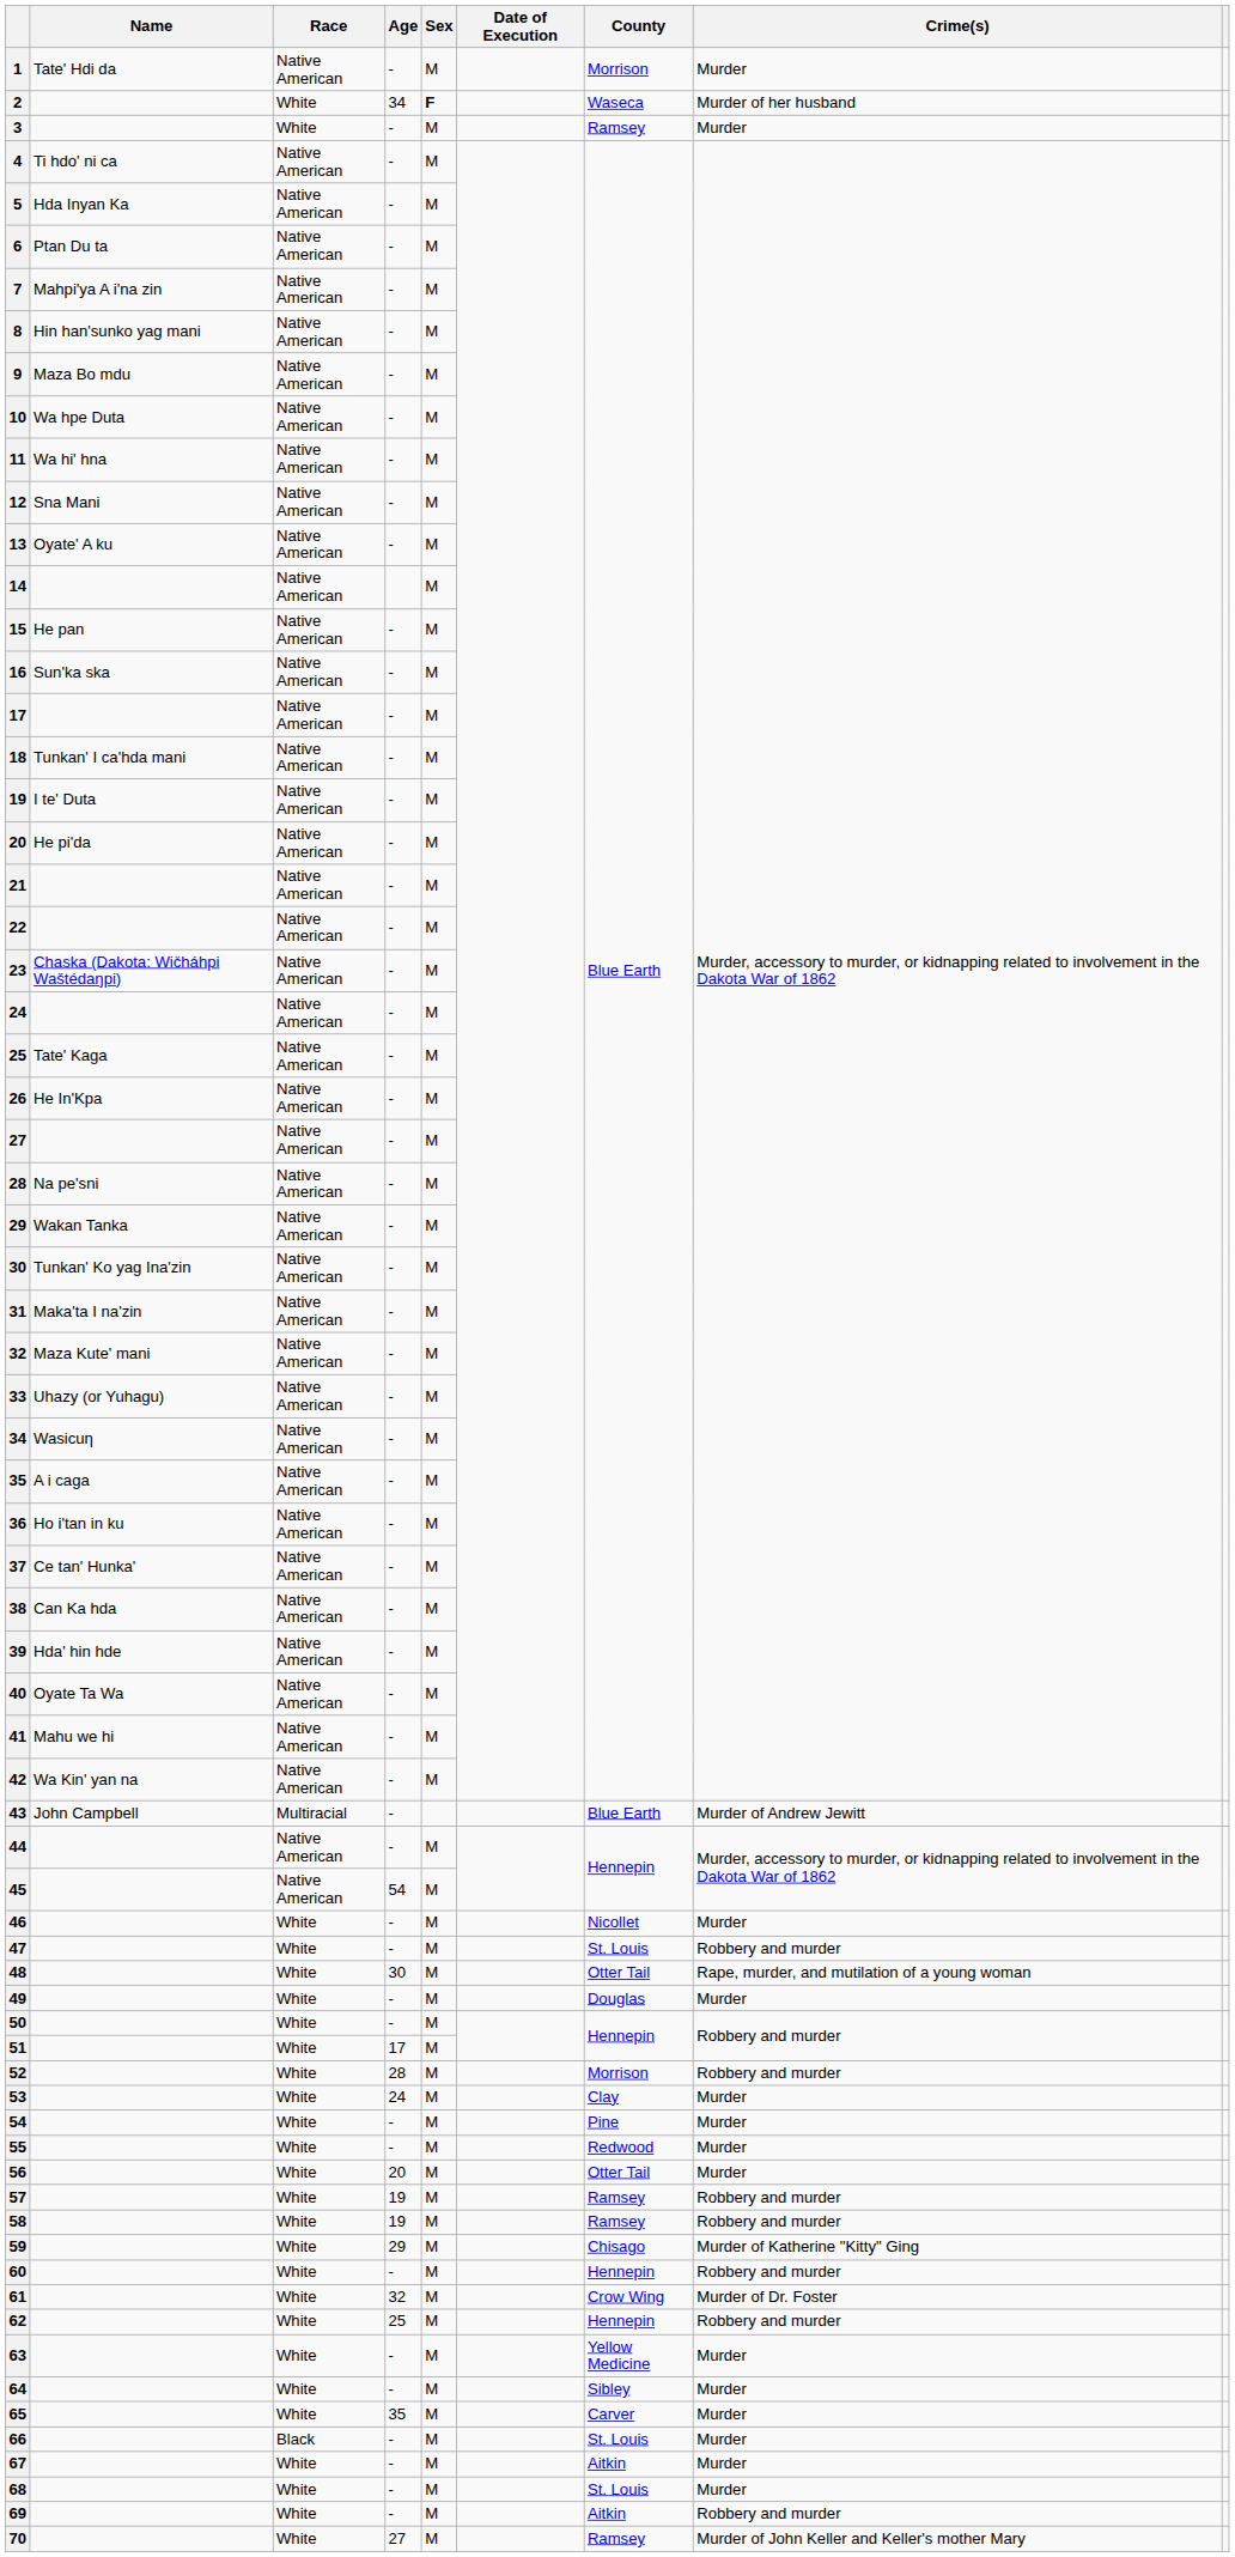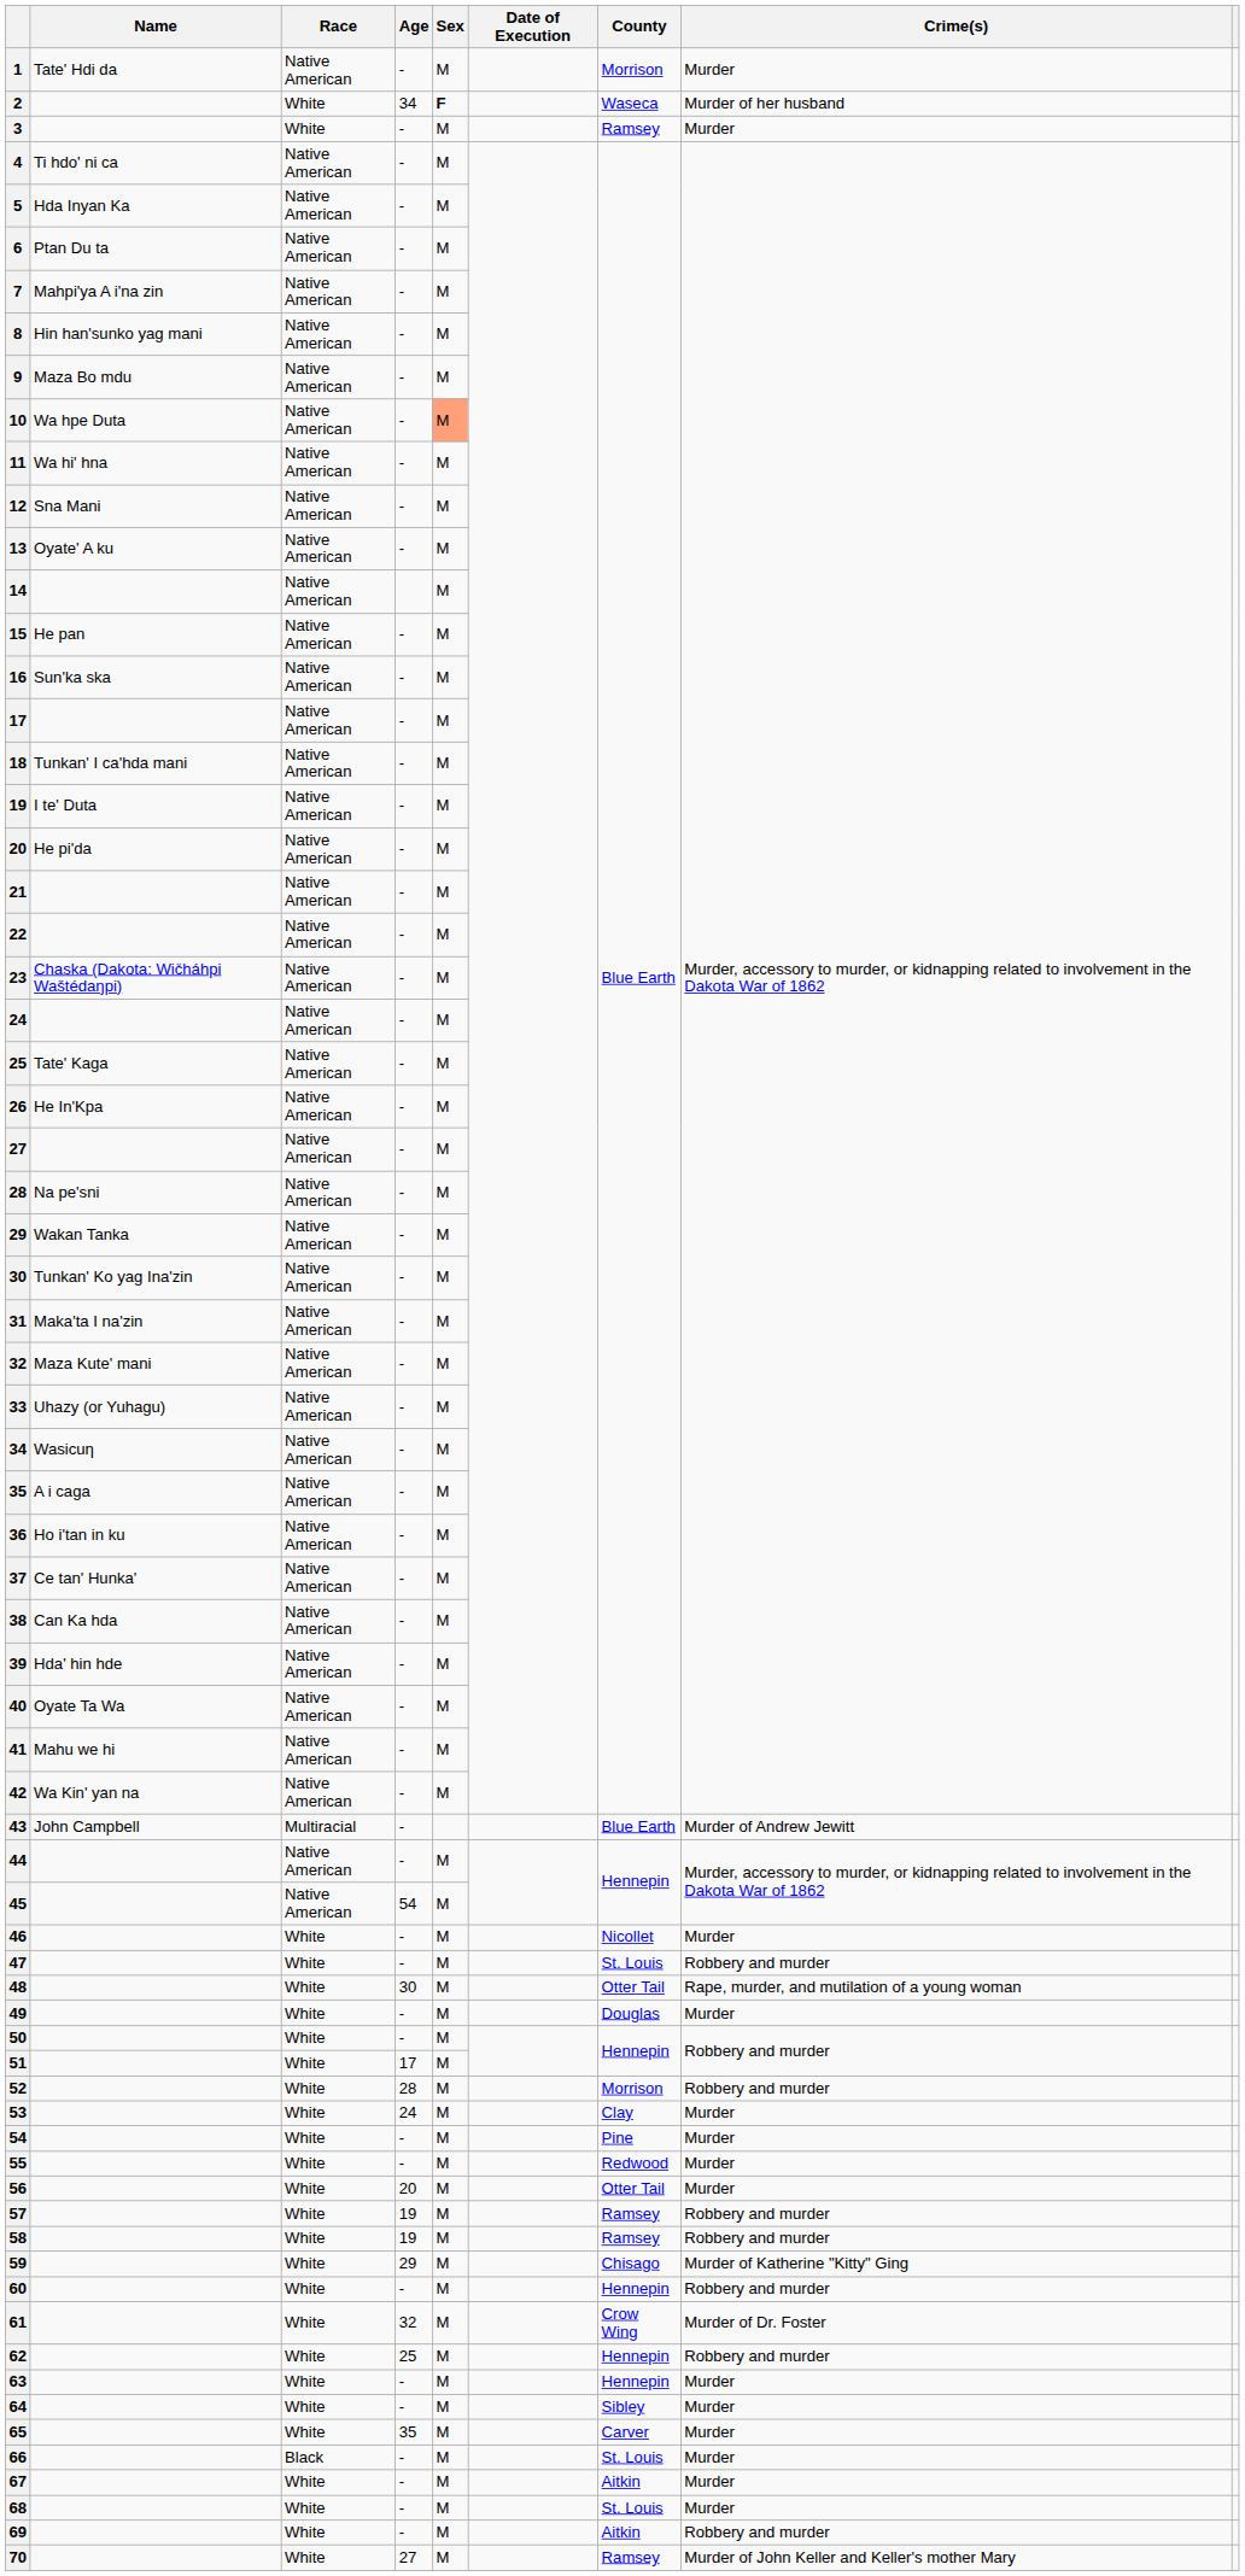 <table class="wikitable sortable">
 <tr>
 <th scope="col"></th>
 <th scope="col">Name</th>
 <th scope="col">Race</th>
 <th scope="col">Age</th>
 <th scope="col">Sex</th>
 <th data-sort-type="date" scope="col">Date of Execution</th>
 <th scope="col">County</th>
 <th scope="col">Crime(s)</th>
 <th></th>
 </tr>
 <tr>
 <th scope="row">1</th>
 <td>Tate' Hdi da</td>
 <td>Native American</td>
 <td>-</td>
 <td>M</td>
 <td></td>
 <td><a href='#'>Morrison</a></td>
 <td>Murder</td>
 <td></td>
 </tr>
 <tr>
 <th>2</th>
 <td></td>
 <td>White</td>
 <td>34</td>
 <td><strong>F</strong></td>
 <td></td>
 <td><a href='#'>Waseca</a></td>
 <td>Murder of her husband</td>
 <td></td>
 </tr>
 <tr>
 <th>3</th>
 <td></td>
 <td>White</td>
 <td>-</td>
 <td>M</td>
 <td></td>
 <td><a href='#'>Ramsey</a></td>
 <td>Murder</td>
 <td></td>
 </tr>
 <tr>
 <th>4</th>
 <td>Ti hdo' ni ca</td>
 <td>Native American</td>
 <td>-</td>
 <td>M</td>
 <td rowspan="39"></td>
 <td rowspan="39"><a href='#'>Blue Earth</a></td>
 <td rowspan="39">Murder, accessory to murder, or kidnapping related to involvement in the <a href='#'>Dakota War of 1862</a></td>
 <td rowspan="39"></td>
 </tr>
 <tr>
 <th scope="row">5</th>
 <td>Hda Inyan Ka</td>
 <td>Native American</td>
 <td>-</td>
 <td>M</td>
 </tr>
 <tr>
 <th>6</th>
 <td>Ptan Du ta</td>
 <td>Native American</td>
 <td>-</td>
 <td>M</td>
 </tr>
 <tr>
 <th>7</th>
 <td>Mahpi'ya A i'na zin</td>
 <td>Native American</td>
 <td>-</td>
 <td>M</td>
 </tr>
 <tr>
 <th scope="row">8</th>
 <td>Hin han'sunko yag mani</td>
 <td>Native American</td>
 <td>-</td>
 <td>M</td>
 </tr>
 <tr>
 <th>9</th>
 <td>Maza Bo mdu</td>
 <td>Native American</td>
 <td>-</td>
 <td>M</td>
 </tr>
 <tr>
 <th>10</th>
 <td>Wa hpe Duta</td>
 <td>Native American</td>
 <td>-</td>
-<td>M</td>
+<td style="background: lightsalmon;">M</td>
 </tr>
 <tr>
 <th>11</th>
 <td>Wa hi' hna</td>
 <td>Native American</td>
 <td>-</td>
 <td>M</td>
 </tr>
 <tr>
 <th>12</th>
 <td>Sna Mani</td>
 <td>Native American</td>
 <td>-</td>
 <td>M</td>
 </tr>
 <tr>
 <th scope="row">13</th>
 <td>Oyate' A ku</td>
 <td>Native American</td>
 <td>-</td>
 <td>M</td>
 </tr>
 <tr>
 <th>14</th>
 <td></td>
 <td>Native American</td>
 <td></td>
 <td>M</td>
 </tr>
 <tr>
 <th>15</th>
 <td>He pan</td>
 <td>Native American</td>
 <td>-</td>
 <td>M</td>
 </tr>
 <tr>
 <th>16</th>
 <td>Sun'ka ska</td>
 <td>Native American</td>
 <td>-</td>
 <td>M</td>
 </tr>
 <tr>
 <th scope="row">17</th>
 <td></td>
 <td>Native American</td>
 <td>-</td>
 <td>M</td>
 </tr>
 <tr>
 <th>18</th>
 <td>Tunkan' I ca'hda mani</td>
 <td>Native American</td>
 <td>-</td>
 <td>M</td>
 </tr>
 <tr>
 <th>19</th>
 <td>I te' Duta</td>
 <td>Native American</td>
 <td>-</td>
 <td>M</td>
 </tr>
 <tr>
 <th scope="row">20</th>
 <td>He pi'da</td>
 <td>Native American</td>
 <td>-</td>
 <td>M</td>
 </tr>
 <tr>
 <th>21</th>
 <td></td>
 <td>Native American</td>
 <td>-</td>
 <td>M</td>
 </tr>
 <tr>
 <th>22</th>
 <td></td>
 <td>Native American</td>
 <td>-</td>
 <td>M</td>
 </tr>
 <tr>
 <th>23</th>
 <td><a href='#'>Chaska (Dakota: Wičháhpi Waštédaŋpi)</a></td>
 <td>Native American</td>
 <td>-</td>
 <td>M</td>
 </tr>
 <tr>
 <th scope="row">24</th>
 <td></td>
 <td>Native American</td>
 <td>-</td>
 <td>M</td>
 </tr>
 <tr>
 <th>25</th>
 <td>Tate' Kaga</td>
 <td>Native American</td>
 <td>-</td>
 <td>M</td>
 </tr>
 <tr>
 <th>26</th>
 <td>He In'Kpa</td>
 <td>Native American</td>
 <td>-</td>
 <td>M</td>
 </tr>
 <tr>
 <th scope="row">27</th>
 <td></td>
 <td>Native American</td>
 <td>-</td>
 <td>M</td>
 </tr>
 <tr>
 <th>28</th>
 <td>Na pe'sni</td>
 <td>Native American</td>
 <td>-</td>
 <td>M</td>
 </tr>
 <tr>
 <th>29</th>
 <td>Wakan Tanka</td>
 <td>Native American</td>
 <td>-</td>
 <td>M</td>
 </tr>
 <tr>
 <th>30</th>
 <td>Tunkan' Ko yag Ina'zin</td>
 <td>Native American</td>
 <td>-</td>
 <td>M</td>
 </tr>
 <tr>
 <th scope="row">31</th>
 <td>Maka'ta I na'zin</td>
 <td>Native American</td>
 <td>-</td>
 <td>M</td>
 </tr>
 <tr>
 <th>32</th>
 <td>Maza Kute' mani</td>
 <td>Native American</td>
 <td>-</td>
 <td>M</td>
 </tr>
 <tr>
 <th>33</th>
 <td>Uhazy (or Yuhagu)</td>
 <td>Native American</td>
 <td>-</td>
 <td>M</td>
 </tr>
 <tr>
 <th scope="row">34</th>
 <td>Wasicuƞ</td>
 <td>Native American</td>
 <td>-</td>
 <td>M</td>
 </tr>
 <tr>
 <th>35</th>
 <td>A i caga</td>
 <td>Native American</td>
 <td>-</td>
 <td>M</td>
 </tr>
 <tr>
 <th>36</th>
 <td>Ho i'tan in ku</td>
 <td>Native American</td>
 <td>-</td>
 <td>M</td>
 </tr>
 <tr>
 <th>37</th>
 <td>Ce tan' Hunka'</td>
 <td>Native American</td>
 <td>-</td>
 <td>M</td>
 </tr>
 <tr>
 <th scope="row">38</th>
 <td>Can Ka hda</td>
 <td>Native American</td>
 <td>-</td>
 <td>M</td>
 </tr>
 <tr>
 <th>39</th>
 <td>Hda' hin hde</td>
 <td>Native American</td>
 <td>-</td>
 <td>M</td>
 </tr>
 <tr>
 <th>40</th>
 <td>Oyate Ta Wa</td>
 <td>Native American</td>
 <td>-</td>
 <td>M</td>
 </tr>
 <tr>
 <th scope="row">41</th>
 <td>Mahu we hi</td>
 <td>Native American</td>
 <td>-</td>
 <td>M</td>
 </tr>
 <tr>
 <th>42</th>
 <td>Wa Kin' yan na</td>
 <td>Native American</td>
 <td>-</td>
 <td>M</td>
 </tr>
 <tr>
 <th>43</th>
 <td>John Campbell</td>
 <td>Multiracial</td>
 <td>-</td>
 <td></td>
 <td></td>
 <td><a href='#'>Blue Earth</a></td>
 <td>Murder of Andrew Jewitt</td>
 <td></td>
 </tr>
 <tr>
 <th>44</th>
 <td></td>
 <td>Native American</td>
 <td>-</td>
 <td>M</td>
 <td rowspan="2"></td>
 <td rowspan="2"><a href='#'>Hennepin</a></td>
 <td rowspan="2">Murder, accessory to murder, or kidnapping related to involvement in the <a href='#'>Dakota War of 1862</a></td>
 <td rowspan="2"></td>
 </tr>
 <tr>
 <th>45</th>
 <td></td>
 <td>Native American</td>
 <td>54</td>
 <td>M</td>
 </tr>
 <tr>
 <th scope="row">46</th>
 <td></td>
 <td>White</td>
 <td>-</td>
 <td>M</td>
 <td></td>
 <td><a href='#'>Nicollet</a></td>
 <td>Murder</td>
 <td></td>
 </tr>
 <tr>
 <th>47</th>
 <td></td>
 <td>White</td>
 <td>-</td>
 <td>M</td>
 <td></td>
 <td><a href='#'>St. Louis</a></td>
 <td>Robbery and murder</td>
 <td></td>
 </tr>
 <tr>
 <th>48</th>
 <td></td>
 <td>White</td>
 <td>30</td>
 <td>M</td>
 <td></td>
 <td><a href='#'>Otter Tail</a></td>
 <td>Rape, murder, and mutilation of a young woman</td>
 <td></td>
 </tr>
 <tr>
 <th scope="row">49</th>
 <td></td>
 <td>White</td>
 <td>-</td>
 <td>M</td>
 <td></td>
 <td><a href='#'>Douglas</a></td>
 <td>Murder</td>
 <td></td>
 </tr>
 <tr>
 <th>50</th>
 <td></td>
 <td>White</td>
 <td>-</td>
 <td>M</td>
 <td rowspan="2"></td>
 <td rowspan="2"><a href='#'>Hennepin</a></td>
 <td rowspan="2">Robbery and murder</td>
 <td rowspan="2"></td>
 </tr>
 <tr>
 <th>51</th>
 <td></td>
 <td>White</td>
 <td>17</td>
 <td>M</td>
 </tr>
 <tr>
 <th>52</th>
 <td></td>
 <td>White</td>
 <td>28</td>
 <td>M</td>
 <td></td>
 <td><a href='#'>Morrison</a></td>
 <td>Robbery and murder</td>
 <td></td>
 </tr>
 <tr>
 <th scope="row">53</th>
 <td></td>
 <td>White</td>
 <td>24</td>
 <td>M</td>
 <td></td>
 <td><a href='#'>Clay</a></td>
 <td>Murder</td>
 <td></td>
 </tr>
 <tr>
 <th>54</th>
 <td></td>
 <td>White</td>
 <td>-</td>
 <td>M</td>
 <td></td>
 <td><a href='#'>Pine</a></td>
 <td>Murder</td>
 <td></td>
 </tr>
 <tr>
 <th>55</th>
 <td></td>
 <td>White</td>
 <td>-</td>
 <td>M</td>
 <td></td>
 <td><a href='#'>Redwood</a></td>
 <td>Murder</td>
 <td></td>
 </tr>
 <tr>
 <th scope="row">56</th>
 <td></td>
 <td>White</td>
 <td>20</td>
 <td>M</td>
 <td></td>
 <td><a href='#'>Otter Tail</a></td>
 <td>Murder</td>
 <td></td>
 </tr>
 <tr>
 <th>57</th>
 <td></td>
 <td>White</td>
 <td>19</td>
 <td>M</td>
 <td></td>
 <td><a href='#'>Ramsey</a></td>
 <td>Robbery and murder</td>
 <td></td>
 </tr>
 <tr>
 <th>58</th>
 <td></td>
 <td>White</td>
 <td>19</td>
 <td>M</td>
 <td></td>
 <td><a href='#'>Ramsey</a></td>
 <td>Robbery and murder</td>
 <td></td>
 </tr>
 <tr>
 <th>59</th>
 <td></td>
 <td>White</td>
 <td>29</td>
 <td>M</td>
 <td></td>
 <td><a href='#'>Chisago</a></td>
 <td>Murder of Katherine "Kitty" Ging</td>
 <td></td>
 </tr>
 <tr>
 <th scope="row">60</th>
 <td></td>
 <td>White</td>
 <td>-</td>
 <td>M</td>
 <td></td>
 <td><a href='#'>Hennepin</a></td>
 <td>Robbery and murder</td>
 <td></td>
 </tr>
 <tr>
 <th>61</th>
 <td></td>
 <td>White</td>
 <td>32</td>
 <td>M</td>
 <td></td>
 <td><a href='#'>Crow Wing</a></td>
 <td>Murder of Dr. Foster</td>
 <td></td>
 </tr>
 <tr>
 <th>62</th>
 <td></td>
 <td>White</td>
 <td>25</td>
 <td>M</td>
 <td></td>
 <td><a href='#'>Hennepin</a></td>
 <td>Robbery and murder</td>
 <td></td>
 </tr>
 <tr>
 <th>63</th>
 <td></td>
 <td>White</td>
 <td>-</td>
 <td>M</td>
 <td></td>
-<td><a href='#'>Yellow Medicine</a></td>
+<td><a href='#'>Hennepin</a></td>
 <td>Murder</td>
 <td></td>
 </tr>
 <tr>
 <th scope="row">64</th>
 <td></td>
 <td>White</td>
 <td>-</td>
 <td>M</td>
 <td></td>
 <td><a href='#'>Sibley</a></td>
 <td>Murder</td>
 <td></td>
 </tr>
 <tr>
 <th>65</th>
 <td></td>
 <td>White</td>
 <td>35</td>
 <td>M</td>
 <td></td>
 <td><a href='#'>Carver</a></td>
 <td>Murder</td>
 <td></td>
 </tr>
 <tr>
 <th>66</th>
 <td></td>
 <td>Black</td>
 <td>-</td>
 <td>M</td>
 <td></td>
 <td><a href='#'>St. Louis</a></td>
 <td>Murder</td>
 <td></td>
 </tr>
 <tr>
 <th>67</th>
 <td></td>
 <td>White</td>
 <td>-</td>
 <td>M</td>
 <td></td>
 <td><a href='#'>Aitkin</a></td>
 <td>Murder</td>
 <td></td>
 </tr>
 <tr>
 <th scope="row">68</th>
 <td></td>
 <td>White</td>
 <td>-</td>
 <td>M</td>
 <td></td>
 <td><a href='#'>St. Louis</a></td>
 <td>Murder</td>
 <td></td>
 </tr>
 <tr>
 <th>69</th>
 <td></td>
 <td>White</td>
 <td>-</td>
 <td>M</td>
 <td></td>
 <td><a href='#'>Aitkin</a></td>
 <td>Robbery and murder</td>
 <td></td>
 </tr>
 <tr>
 <th>70</th>
 <td></td>
 <td>White</td>
 <td>27</td>
 <td>M</td>
 <td></td>
 <td><a href='#'>Ramsey</a></td>
 <td>Murder of John Keller and Keller's mother Mary</td>
 <td></td>
 </tr>
 </table>
